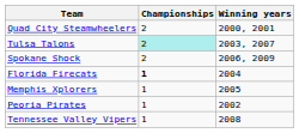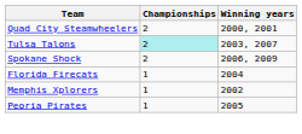 <table class="wikitable">
 <tr>
 <th>Team</th>
 <th>Championships</th>
 <th>Winning years</th>
 </tr>
 <tr>
 <td><a href='#'>Quad City Steamwheelers</a></td>
 <td>2</td>
 <td>2000, 2001</td>
 </tr>
 <tr>
 <td><a href='#'>Tulsa Talons</a></td>
 <td style="background: paleturquoise;">2</td>
 <td>2003, 2007</td>
 </tr>
 <tr>
 <td><a href='#'>Spokane Shock</a></td>
 <td>2</td>
 <td>2006, 2009</td>
 </tr>
 <tr>
 <td><a href='#'>Florida Firecats</a></td>
-<td><strong>1</strong></td>
+<td>1</td>
 <td>2004</td>
 </tr>
 <tr>
 <td><a href='#'>Memphis Xplorers</a></td>
 <td>1</td>
-<td>2005</td>
+<td>2002</td>
 </tr>
 <tr>
 <td><a href='#'>Peoria Pirates</a></td>
 <td>1</td>
-<td>2002</td>
-</tr>
-<tr>
-<td><a href='#'>Tennessee Valley Vipers</a></td>
-<td>1</td>
-<td>2008</td>
+<td>2005</td>
 </tr>
 </table>
